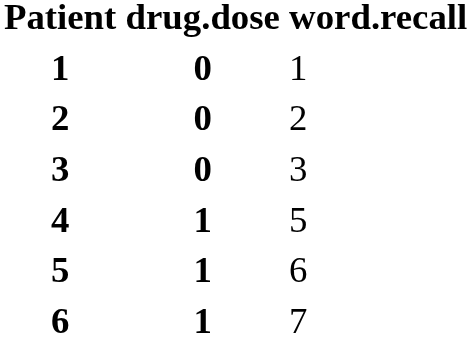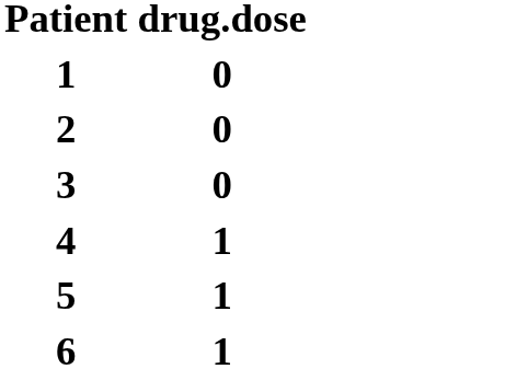 <table>
 <tr>
 <th>Patient</th>
 <th>drug.dose</th>
-<th>word.recall</th>
 </tr>
 <tr>
 <th>1</th>
 <th>0</th>
-<td>1</td>
 </tr>
 <tr>
 <th>2</th>
 <th>0</th>
-<td>2</td>
 </tr>
 <tr>
 <th>3</th>
 <th>0</th>
-<td>3</td>
 </tr>
 <tr>
 <th>4</th>
 <th>1</th>
-<td>5</td>
 </tr>
 <tr>
 <th>5</th>
 <th>1</th>
-<td>6</td>
 </tr>
 <tr>
 <th>6</th>
 <th>1</th>
-<td>7</td>
 </tr>
 </table>
